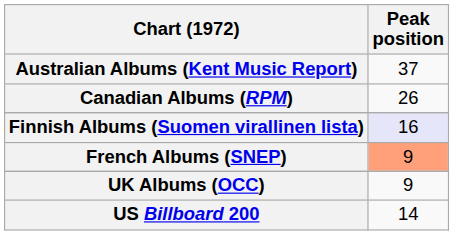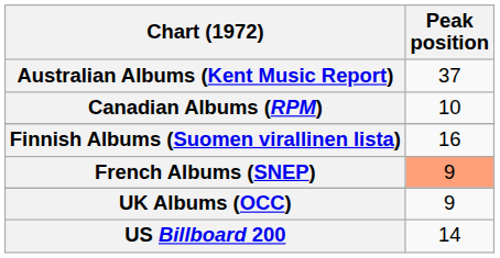 <table class="wikitable sortable plainrowheaders" style="text-align:center;">
 <tr>
 <th scope="col">Chart (1972)</th>
 <th scope="col">Peak<br> position</th>
 </tr>
 <tr>
 <th scope="row">Australian Albums (<a href='#'>Kent Music Report</a>)</th>
 <td>37</td>
 </tr>
 <tr>
 <th scope="row">Canadian Albums (<em><a href='#'>RPM</a></em>)</th>
-<td>26</td>
+<td>10</td>
 </tr>
 <tr>
 </tr>
 <tr>
 <th scope="row">Finnish Albums (<a href='#'>Suomen virallinen lista</a>)</th>
-<td style="background: lavender;">16</td>
+<td>16</td>
 </tr>
 <tr>
 <th scope="row">French Albums (<a href='#'>SNEP</a>)</th>
 <td style="background: lightsalmon;">9</td>
 </tr>
 <tr>
 </tr>
 <tr>
 <th scope="row">UK Albums (<a href='#'>OCC</a>)</th>
 <td>9</td>
 </tr>
 <tr>
 <th scope="row">US <a href='#'><em>Billboard</em> 200</a></th>
 <td>14</td>
 </tr>
 </table>
